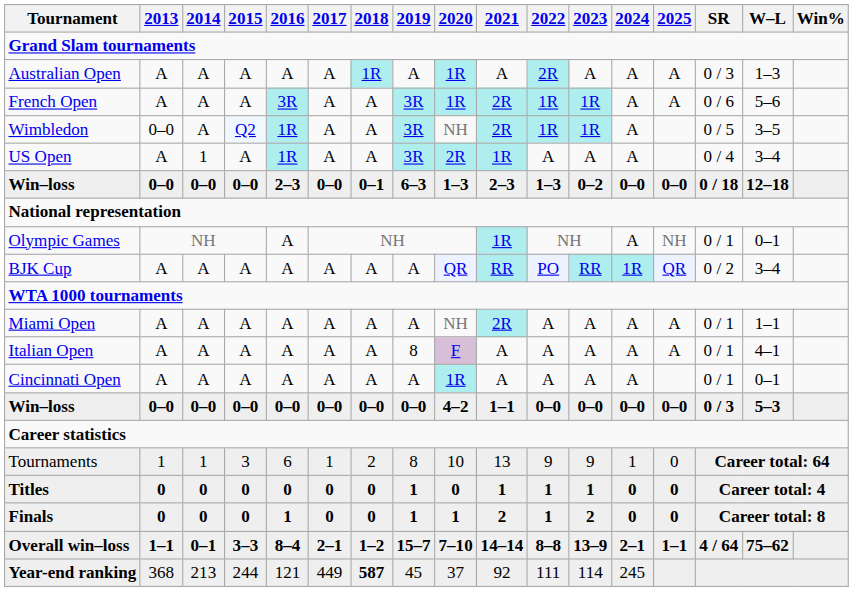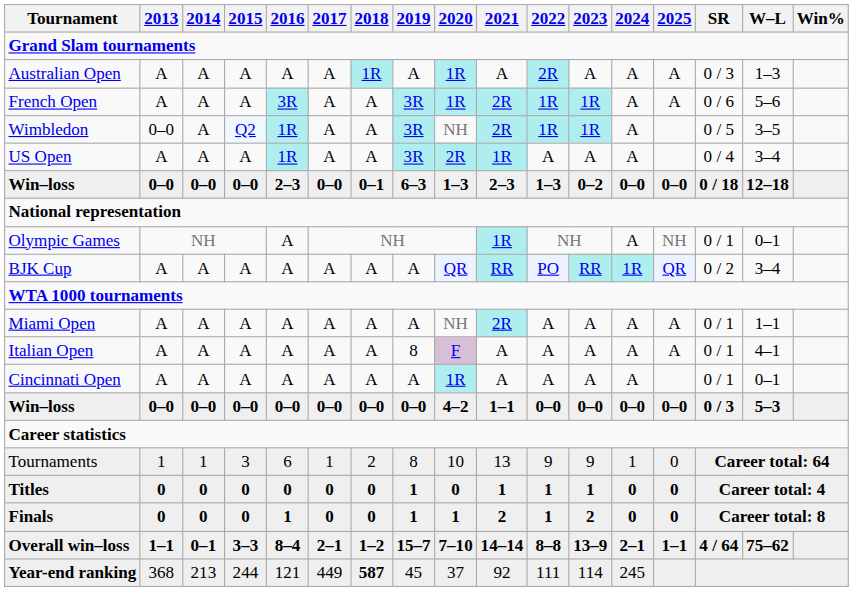 <table class="wikitable nowrap" style=text-align:center;font-size:97%>
 <tr>
 <th>Tournament</th>
 <th><a href='#'>2013</a></th>
 <th><a href='#'>2014</a></th>
 <th><a href='#'>2015</a></th>
 <th><a href='#'>2016</a></th>
 <th><a href='#'>2017</a></th>
 <th><a href='#'>2018</a></th>
 <th><a href='#'>2019</a></th>
 <th><a href='#'>2020</a></th>
 <th><a href='#'>2021</a></th>
 <th><a href='#'>2022</a></th>
 <th><a href='#'>2023</a></th>
 <th><a href='#'>2024</a></th>
 <th><a href='#'>2025</a></th>
 <th>SR</th>
 <th>W–L</th>
 <th>Win%</th>
 </tr>
 <tr>
 <td colspan="17" align="left"><strong><a href='#'>Grand Slam tournaments</a></strong></td>
 </tr>
 <tr>
 <td align=left><a href='#'>Australian Open</a></td>
 <td>A</td>
 <td>A</td>
 <td>A</td>
 <td>A</td>
 <td>A</td>
 <td bgcolor=afeeee><a href='#'>1R</a></td>
 <td>A</td>
 <td bgcolor=afeeee><a href='#'>1R</a></td>
 <td>A</td>
 <td bgcolor=afeeee><a href='#'>2R</a></td>
 <td>A</td>
 <td>A</td>
 <td>A</td>
 <td>0 / 3</td>
 <td>1–3</td>
 <td></td>
 </tr>
 <tr>
 <td align=left><a href='#'>French Open</a></td>
 <td>A</td>
 <td>A</td>
 <td>A</td>
 <td bgcolor=afeeee><a href='#'>3R</a></td>
 <td>A</td>
 <td>A</td>
 <td bgcolor=afeeee><a href='#'>3R</a></td>
 <td bgcolor=afeeee><a href='#'>1R</a></td>
 <td bgcolor=afeeee><a href='#'>2R</a></td>
 <td bgcolor=afeeee><a href='#'>1R</a></td>
 <td bgcolor=afeeee><a href='#'>1R</a></td>
 <td>A</td>
 <td>A</td>
 <td>0 / 6</td>
 <td>5–6</td>
 <td></td>
 </tr>
 <tr>
 <td align=left><a href='#'>Wimbledon</a></td>
 <td>0–0</td>
 <td>A</td>
 <td bgcolor=f0f8ff><a href='#'>Q2</a></td>
 <td bgcolor=afeeee><a href='#'>1R</a></td>
 <td>A</td>
 <td>A</td>
 <td bgcolor=afeeee><a href='#'>3R</a></td>
 <td style=color:#767676>NH</td>
 <td bgcolor=afeeee><a href='#'>2R</a></td>
 <td bgcolor=afeeee><a href='#'>1R</a></td>
 <td bgcolor=afeeee><a href='#'>1R</a></td>
 <td>A</td>
 <td></td>
 <td>0 / 5</td>
 <td>3–5</td>
 <td></td>
 </tr>
 <tr>
 <td align=left><a href='#'>US Open</a></td>
 <td>A</td>
-<td>1</td>
+<td>A</td>
 <td>A</td>
 <td bgcolor=afeeee><a href='#'>1R</a></td>
 <td>A</td>
 <td>A</td>
 <td bgcolor=afeeee><a href='#'>3R</a></td>
 <td bgcolor=afeeee><a href='#'>2R</a></td>
 <td bgcolor=#afeeee><a href='#'>1R</a></td>
 <td>A</td>
 <td>A</td>
 <td>A</td>
 <td></td>
 <td>0 / 4</td>
 <td>3–4</td>
 <td></td>
 </tr>
 <tr style=font-weight:bold;background:#efefef>
 <td style=text-align:left>Win–loss</td>
 <td>0–0</td>
 <td>0–0</td>
 <td>0–0</td>
 <td>2–3</td>
 <td>0–0</td>
 <td>0–1</td>
 <td>6–3</td>
 <td>1–3</td>
 <td>2–3</td>
 <td>1–3</td>
 <td>0–2</td>
 <td>0–0</td>
 <td>0–0</td>
 <td>0 / 18</td>
 <td>12–18</td>
 <td></td>
 </tr>
 <tr>
 <td colspan="17" align="left"><strong>National representation</strong></td>
 </tr>
 <tr>
 <td align=left><a href='#'>Olympic Games</a></td>
 <td colspan=3 style=color:#767676>NH</td>
 <td>A</td>
 <td colspan=4 style=color:#767676>NH</td>
 <td bgcolor=afeeee><a href='#'>1R</a></td>
 <td colspan=2 style=color:#767676>NH</td>
 <td>A</td>
 <td style=color:#767676>NH</td>
 <td>0 / 1</td>
 <td>0–1</td>
 <td></td>
 </tr>
 <tr>
 <td align=left><a href='#'>BJK Cup</a></td>
 <td>A</td>
 <td>A</td>
 <td>A</td>
 <td>A</td>
 <td>A</td>
 <td>A</td>
 <td>A</td>
 <td bgcolor=ecf2ff><a href='#'>QR</a></td>
 <td bgcolor=afeeee><a href='#'>RR</a></td>
 <td bgcolor=ecf2ff><a href='#'>PO</a></td>
 <td bgcolor=afeeee><a href='#'>RR</a></td>
 <td bgcolor=afeeee><a href='#'>1R</a></td>
 <td bgcolor=ecf2ff><a href='#'>QR</a></td>
 <td>0 / 2</td>
 <td>3–4</td>
 <td></td>
 </tr>
 <tr>
 <td colspan="17" align="left"><strong><a href='#'>WTA 1000 tournaments</a></strong></td>
 </tr>
 <tr>
 <td align=left><a href='#'>Miami Open</a></td>
 <td>A</td>
 <td>A</td>
 <td>A</td>
 <td>A</td>
 <td>A</td>
 <td>A</td>
 <td>A</td>
 <td style=color:#767676>NH</td>
 <td bgcolor=afeeee><a href='#'>2R</a></td>
 <td>A</td>
 <td>A</td>
 <td>A</td>
 <td>A</td>
 <td>0 / 1</td>
 <td>1–1</td>
 <td></td>
 </tr>
 <tr>
 <td align=left><a href='#'>Italian Open</a></td>
 <td>A</td>
 <td>A</td>
 <td>A</td>
 <td>A</td>
 <td>A</td>
 <td>A</td>
 <td>8</td>
 <td bgcolor=thistle><a href='#'>F</a></td>
 <td>A</td>
 <td>A</td>
 <td>A</td>
 <td>A</td>
 <td>A</td>
 <td>0 / 1</td>
 <td>4–1</td>
 <td></td>
 </tr>
 <tr>
 <td align=left><a href='#'>Cincinnati Open</a></td>
 <td>A</td>
 <td>A</td>
 <td>A</td>
 <td>A</td>
 <td>A</td>
 <td>A</td>
 <td>A</td>
 <td bgcolor=afeeee><a href='#'>1R</a></td>
 <td>A</td>
 <td>A</td>
 <td>A</td>
 <td>A</td>
 <td></td>
 <td>0 / 1</td>
 <td>0–1</td>
 <td></td>
 </tr>
 <tr style=font-weight:bold;background:#efefef>
 <td style=text-align:left>Win–loss</td>
 <td>0–0</td>
 <td>0–0</td>
 <td>0–0</td>
 <td>0–0</td>
 <td>0–0</td>
 <td>0–0</td>
 <td>0–0</td>
 <td>4–2</td>
 <td>1–1</td>
 <td>0–0</td>
 <td>0–0</td>
 <td>0–0</td>
 <td>0–0</td>
 <td>0 / 3</td>
 <td>5–3</td>
 <td></td>
 </tr>
 <tr>
 <td colspan="17" align="left"><strong>Career statistics</strong></td>
 </tr>
 <tr bgcolor=efefef>
 <td align=left>Tournaments</td>
 <td>1</td>
 <td>1</td>
 <td>3</td>
 <td>6</td>
 <td>1</td>
 <td>2</td>
 <td>8</td>
 <td>10</td>
 <td>13</td>
 <td>9</td>
 <td>9</td>
 <td>1</td>
 <td>0</td>
 <td colspan="3"><strong>Career total: 64</strong></td>
 </tr>
 <tr style=font-weight:bold;background:#efefef>
 <td style=text-align:left>Titles</td>
 <td>0</td>
 <td>0</td>
 <td>0</td>
 <td>0</td>
 <td>0</td>
 <td>0</td>
 <td>1</td>
 <td>0</td>
 <td>1</td>
 <td>1</td>
 <td>1</td>
 <td>0</td>
 <td>0</td>
 <td colspan="3">Career total: 4</td>
 </tr>
 <tr style=font-weight:bold;background:#efefef>
 <td style=text-align:left>Finals</td>
 <td>0</td>
 <td>0</td>
 <td>0</td>
 <td>1</td>
 <td>0</td>
 <td>0</td>
 <td>1</td>
 <td>1</td>
 <td>2</td>
 <td>1</td>
 <td>2</td>
 <td>0</td>
 <td>0</td>
 <td colspan="3">Career total: 8</td>
 </tr>
 <tr style=font-weight:bold;background:#efefef>
 <td style=text-align:left>Overall win–loss</td>
 <td>1–1</td>
 <td>0–1</td>
 <td>3–3</td>
 <td>8–4</td>
 <td>2–1</td>
 <td>1–2</td>
 <td>15–7</td>
 <td>7–10</td>
 <td>14–14</td>
 <td>8–8</td>
 <td>13–9</td>
 <td>2–1</td>
 <td>1–1</td>
 <td>4 / 64</td>
 <td>75–62</td>
 <td></td>
 </tr>
 <tr bgcolor=efefef>
 <td align=left><strong>Year-end ranking</strong></td>
 <td>368</td>
 <td>213</td>
 <td>244</td>
 <td>121</td>
 <td>449</td>
 <td><strong>587</strong></td>
 <td>45</td>
 <td>37</td>
 <td>92</td>
 <td>111</td>
 <td>114</td>
 <td>245</td>
 <td></td>
 <td colspan="3"></td>
 </tr>
 </table>
